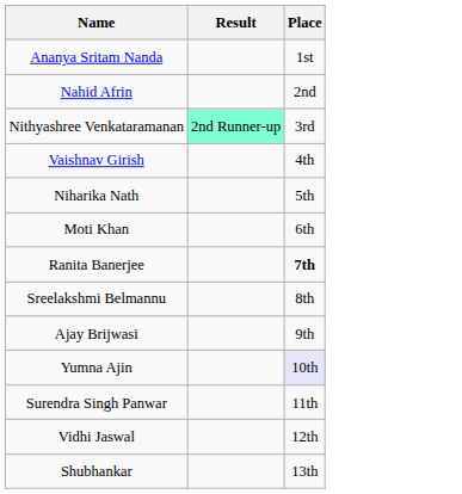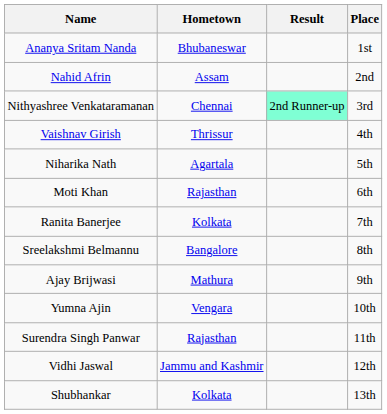 <table class="wikitable sortable" style=" text-align:center; font-size:85%;  line-height:25px; width:auto;">
 <tr>
 <th>Name</th>
+<th>Hometown</th>
 <th>Result</th>
 <th>Place</th>
 </tr>
 <tr>
 <td><a href='#'>Ananya Sritam Nanda</a></td>
+<td><a href='#'>Bhubaneswar</a></td>
 <td></td>
 <td>1st</td>
 </tr>
 <tr>
 <td><a href='#'>Nahid Afrin</a></td>
+<td><a href='#'>Assam</a></td>
 <td></td>
 <td>2nd</td>
 </tr>
 <tr>
 <td>Nithyashree Venkataramanan</td>
+<td><a href='#'>Chennai</a></td>
 <td style="background:#7FFFD4;">2nd Runner-up</td>
 <td>3rd</td>
 </tr>
 <tr>
 <td><a href='#'>Vaishnav Girish</a></td>
+<td><a href='#'>Thrissur</a></td>
 <td></td>
 <td>4th</td>
 </tr>
 <tr>
 <td>Niharika Nath</td>
+<td><a href='#'>Agartala</a></td>
 <td></td>
 <td>5th</td>
 </tr>
 <tr>
 <td>Moti Khan</td>
+<td><a href='#'>Rajasthan</a></td>
 <td></td>
 <td>6th</td>
 </tr>
 <tr>
 <td>Ranita Banerjee</td>
+<td><a href='#'>Kolkata</a></td>
 <td></td>
-<td><strong>7th</strong></td>
+<td>7th</td>
 </tr>
 <tr>
 <td>Sreelakshmi Belmannu</td>
+<td><a href='#'>Bangalore</a></td>
 <td></td>
 <td>8th</td>
 </tr>
 <tr>
 <td>Ajay Brijwasi</td>
+<td><a href='#'>Mathura</a></td>
 <td></td>
 <td>9th</td>
 </tr>
 <tr>
 <td>Yumna Ajin</td>
+<td><a href='#'>Vengara</a></td>
 <td></td>
-<td style="background: lavender;">10th</td>
+<td>10th</td>
 </tr>
 <tr>
 <td>Surendra Singh Panwar</td>
+<td><a href='#'>Rajasthan</a></td>
 <td></td>
 <td>11th</td>
 </tr>
 <tr>
 <td>Vidhi Jaswal</td>
+<td><a href='#'>Jammu and Kashmir</a></td>
 <td></td>
 <td>12th</td>
 </tr>
 <tr>
 <td>Shubhankar</td>
+<td><a href='#'>Kolkata</a></td>
 <td></td>
 <td>13th</td>
 </tr>
 </table>
